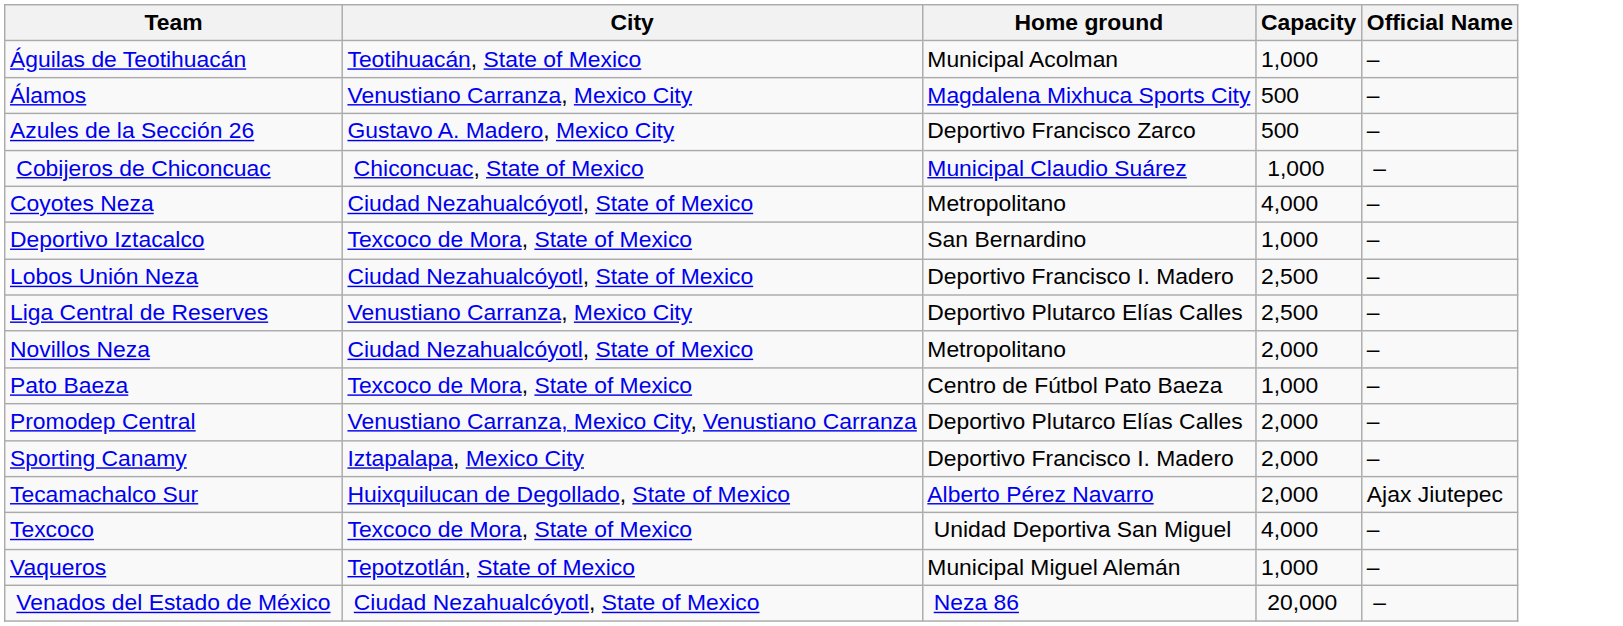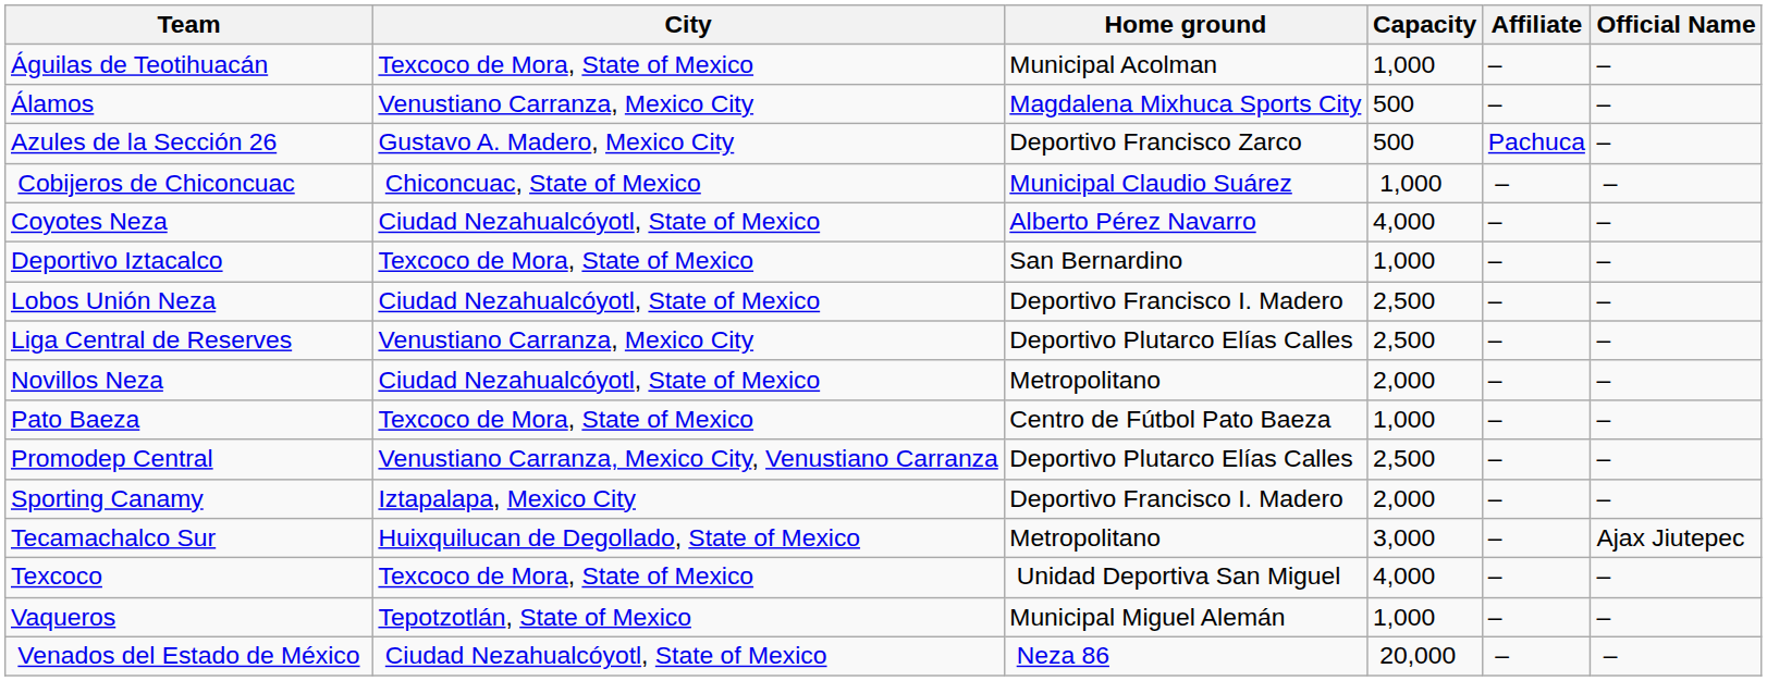 <table class="wikitable sortable">
 <tr>
 <th>Team</th>
 <th>City</th>
 <th>Home ground</th>
 <th>Capacity</th>
+<th>Affiliate</th>
 <th>Official Name</th>
 </tr>
 <tr>
 <td><a href='#'>Águilas de Teotihuacán</a></td>
-<td><a href='#'>Teotihuacán</a>, <a href='#'>State of Mexico</a></td>
+<td><a href='#'>Texcoco de Mora</a>, <a href='#'>State of Mexico</a></td>
 <td>Municipal Acolman</td>
 <td>1,000</td>
+<td>–</td>
 <td>–</td>
 </tr>
 <tr>
 <td><a href='#'>Álamos</a></td>
 <td><a href='#'>Venustiano Carranza</a>, <a href='#'>Mexico City</a></td>
 <td><a href='#'>Magdalena Mixhuca Sports City</a></td>
 <td>500</td>
 <td>–</td>
+<td>–</td>
 </tr>
 <tr>
 <td><a href='#'>Azules de la Sección 26</a></td>
 <td><a href='#'>Gustavo A. Madero</a>, <a href='#'>Mexico City</a></td>
 <td>Deportivo Francisco Zarco</td>
 <td>500</td>
+<td><a href='#'>Pachuca</a></td>
 <td>–</td>
 </tr>
 <tr>
 <td> <a href='#'>Cobijeros de Chiconcuac</a> </td>
 <td> <a href='#'>Chiconcuac</a>, <a href='#'>State of Mexico</a> </td>
 <td><a href='#'>Municipal Claudio Suárez</a></td>
 <td> 1,000</td>
+<td> – </td>
 <td> –</td>
 </tr>
 <tr>
 <td><a href='#'>Coyotes Neza</a></td>
 <td><a href='#'>Ciudad Nezahualcóyotl</a>, <a href='#'>State of Mexico</a></td>
-<td>Metropolitano</td>
+<td><a href='#'>Alberto Pérez Navarro</a></td>
 <td>4,000</td>
+<td>–</td>
 <td>–</td>
 </tr>
 <tr>
 <td><a href='#'>Deportivo Iztacalco</a></td>
 <td><a href='#'>Texcoco de Mora</a>, <a href='#'>State of Mexico</a></td>
 <td>San Bernardino</td>
 <td>1,000</td>
 <td>–</td>
+<td>–</td>
 </tr>
 <tr>
 <td><a href='#'>Lobos Unión Neza</a></td>
 <td><a href='#'>Ciudad Nezahualcóyotl</a>, <a href='#'>State of Mexico</a></td>
 <td>Deportivo Francisco I. Madero</td>
 <td>2,500</td>
+<td>–</td>
 <td>–</td>
 </tr>
 <tr>
 <td><a href='#'>Liga Central de Reserves</a></td>
 <td><a href='#'>Venustiano Carranza</a>, <a href='#'>Mexico City</a></td>
 <td>Deportivo Plutarco Elías Calles</td>
 <td>2,500</td>
 <td>–</td>
+<td>–</td>
 </tr>
 <tr>
 <td><a href='#'>Novillos Neza</a></td>
 <td><a href='#'>Ciudad Nezahualcóyotl</a>, <a href='#'>State of Mexico</a></td>
 <td>Metropolitano</td>
 <td>2,000</td>
+<td>–</td>
 <td>–</td>
 </tr>
 <tr>
 <td><a href='#'>Pato Baeza</a></td>
 <td><a href='#'>Texcoco de Mora</a>, <a href='#'>State of Mexico</a></td>
 <td>Centro de Fútbol Pato Baeza</td>
 <td>1,000</td>
 <td>–</td>
+<td>–</td>
 </tr>
 <tr>
 <td><a href='#'>Promodep Central</a></td>
 <td><a href='#'>Venustiano Carranza, Mexico City</a>, <a href='#'>Venustiano Carranza</a></td>
 <td>Deportivo Plutarco Elías Calles</td>
-<td>2,000</td>
+<td>2,500</td>
+<td>–</td>
 <td>–</td>
 </tr>
 <tr>
 <td><a href='#'>Sporting Canamy</a></td>
 <td><a href='#'>Iztapalapa</a>, <a href='#'>Mexico City</a></td>
 <td>Deportivo Francisco I. Madero</td>
 <td>2,000</td>
 <td>–</td>
+<td>–</td>
 </tr>
 <tr>
 <td><a href='#'>Tecamachalco Sur</a></td>
 <td><a href='#'>Huixquilucan de Degollado</a>, <a href='#'>State of Mexico</a></td>
-<td><a href='#'>Alberto Pérez Navarro</a></td>
-<td>2,000</td>
+<td>Metropolitano</td>
+<td>3,000</td>
+<td>–</td>
 <td>Ajax Jiutepec</td>
 </tr>
 <tr>
 <td><a href='#'>Texcoco</a></td>
 <td><a href='#'>Texcoco de Mora</a>, <a href='#'>State of Mexico</a></td>
 <td> Unidad Deportiva San Miguel</td>
 <td>4,000</td>
 <td>–</td>
+<td>–</td>
 </tr>
 <tr>
 <td><a href='#'>Vaqueros</a></td>
 <td><a href='#'>Tepotzotlán</a>, <a href='#'>State of Mexico</a></td>
 <td>Municipal Miguel Alemán</td>
 <td>1,000</td>
 <td>–</td>
+<td>–</td>
 </tr>
 <tr>
 <td> <a href='#'>Venados del Estado de México</a> </td>
 <td> <a href='#'>Ciudad Nezahualcóyotl</a>, <a href='#'>State of Mexico</a></td>
 <td> <a href='#'>Neza 86</a> </td>
 <td> 20,000</td>
+<td> – </td>
 <td> –</td>
 </tr>
 </table>
